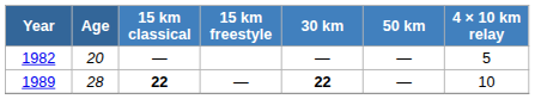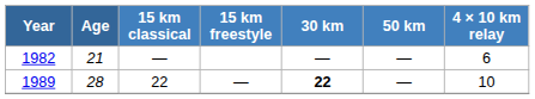 <table class="wikitable" style="font-size:95%; text-align:center; border:grey solid 1px; border-collapse:collapse; background:#ffffff;">
 <tr>
 <th style="background-color:#369; color:white; width:60px;"> Year </th>
 <th style="background-color:#369; color:white; width:40px;"> Age </th>
 <th style="background-color:#4180be; color:white; width:75px;"> 15 km <br> classical </th>
 <th style="background-color:#4180be; color:white; width:75px;"> 15 km <br> freestyle </th>
 <th style="background-color:#4180be; color:white; width:75px;"> 30 km </th>
 <th style="background-color:#4180be; color:white; width:75px;"> 50 km </th>
 <th style="background-color:#4180be; color:white; width:75px;"> 4 × 10 km <br> relay </th>
 </tr>
 <tr>
 <td><a href='#'>1982</a></td>
-<td><em>20</em></td>
+<td><em>21</em></td>
 <td>—</td>
 <td></td>
 <td>—</td>
 <td>—</td>
-<td>5</td>
+<td>6</td>
 </tr>
 <tr>
 <td><a href='#'>1989</a></td>
 <td><em>28</em></td>
-<td><strong>22</strong></td>
+<td>22</td>
 <td>—</td>
 <td><strong>22</strong></td>
 <td>—</td>
 <td>10</td>
 </tr>
 <tr>
 </tr>
 </table>
